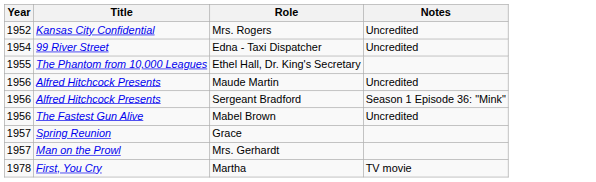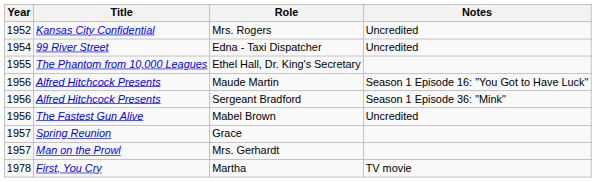 <table class="wikitable">
 <tr>
 <th>Year</th>
 <th>Title</th>
 <th>Role</th>
 <th>Notes</th>
 </tr>
 <tr>
 <td>1952</td>
 <td><em><a href='#'>Kansas City Confidential</a></em></td>
 <td>Mrs. Rogers</td>
 <td>Uncredited</td>
 </tr>
 <tr>
 <td>1954</td>
 <td><em><a href='#'>99 River Street</a></em></td>
 <td>Edna - Taxi Dispatcher</td>
 <td>Uncredited</td>
 </tr>
 <tr>
 <td>1955</td>
 <td><em><a href='#'>The Phantom from 10,000 Leagues</a></em></td>
 <td>Ethel Hall, Dr. King's Secretary</td>
 <td></td>
 </tr>
 <tr>
 <td>1956</td>
 <td><em><a href='#'>Alfred Hitchcock Presents</a></em></td>
 <td>Maude Martin</td>
-<td>Uncredited</td>
+<td>Season 1 Episode 16: "You Got to Have Luck"</td>
 </tr>
 <tr>
 <td>1956</td>
 <td><em><a href='#'>Alfred Hitchcock Presents</a></em></td>
 <td>Sergeant Bradford</td>
 <td>Season 1 Episode 36: "Mink"</td>
 </tr>
 <tr>
 <td>1956</td>
 <td><em><a href='#'>The Fastest Gun Alive</a></em></td>
 <td>Mabel Brown</td>
 <td>Uncredited</td>
 </tr>
 <tr>
 <td>1957</td>
 <td><em><a href='#'>Spring Reunion</a></em></td>
 <td>Grace</td>
 <td></td>
 </tr>
 <tr>
 <td>1957</td>
 <td><em><a href='#'>Man on the Prowl</a></em></td>
 <td>Mrs. Gerhardt</td>
 <td></td>
 </tr>
 <tr>
 <td>1978</td>
 <td><em><a href='#'>First, You Cry</a></em></td>
 <td>Martha</td>
 <td>TV movie</td>
 </tr>
 </table>
